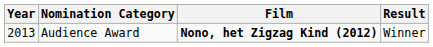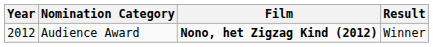 <table class="wikitable">
 <tr>
 <th>Year</th>
 <th>Nomination Category</th>
 <th>Film</th>
 <th>Result</th>
 </tr>
 <tr>
-<td>2013</td>
+<td>2012</td>
 <td>Audience Award</td>
 <td><strong>Nono, het Zigzag Kind (2012)</strong></td>
 <td>Winner</td>
 </tr>
 </table>
